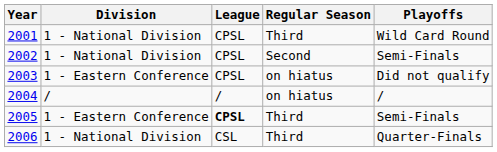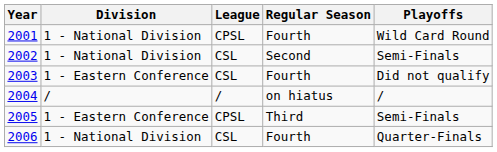 <table class="wikitable">
 <tr>
 <th>Year</th>
 <th>Division</th>
 <th>League</th>
 <th>Regular Season</th>
 <th>Playoffs</th>
 </tr>
 <tr>
 <td><a href='#'>2001</a></td>
 <td>1 - National Division</td>
 <td>CPSL</td>
-<td>Third</td>
+<td>Fourth</td>
 <td>Wild Card Round</td>
 </tr>
 <tr>
 <td><a href='#'>2002</a></td>
 <td>1 - National Division</td>
-<td>CPSL</td>
+<td>CSL</td>
 <td>Second</td>
 <td>Semi-Finals</td>
 </tr>
 <tr>
 <td><a href='#'>2003</a></td>
 <td>1 - Eastern Conference</td>
-<td>CPSL</td>
-<td>on hiatus</td>
+<td>CSL</td>
+<td>Fourth</td>
 <td>Did not qualify</td>
 </tr>
 <tr>
 <td><a href='#'>2004</a></td>
 <td>/</td>
 <td>/</td>
 <td>on hiatus</td>
 <td>/</td>
 </tr>
 <tr>
 <td><a href='#'>2005</a></td>
 <td>1 - Eastern Conference</td>
-<td><strong>CPSL</strong></td>
+<td>CPSL</td>
 <td>Third</td>
 <td>Semi-Finals</td>
 </tr>
 <tr>
 <td><a href='#'>2006</a></td>
 <td>1 - National Division</td>
 <td>CSL</td>
-<td>Third</td>
+<td>Fourth</td>
 <td>Quarter-Finals</td>
 </tr>
 </table>
